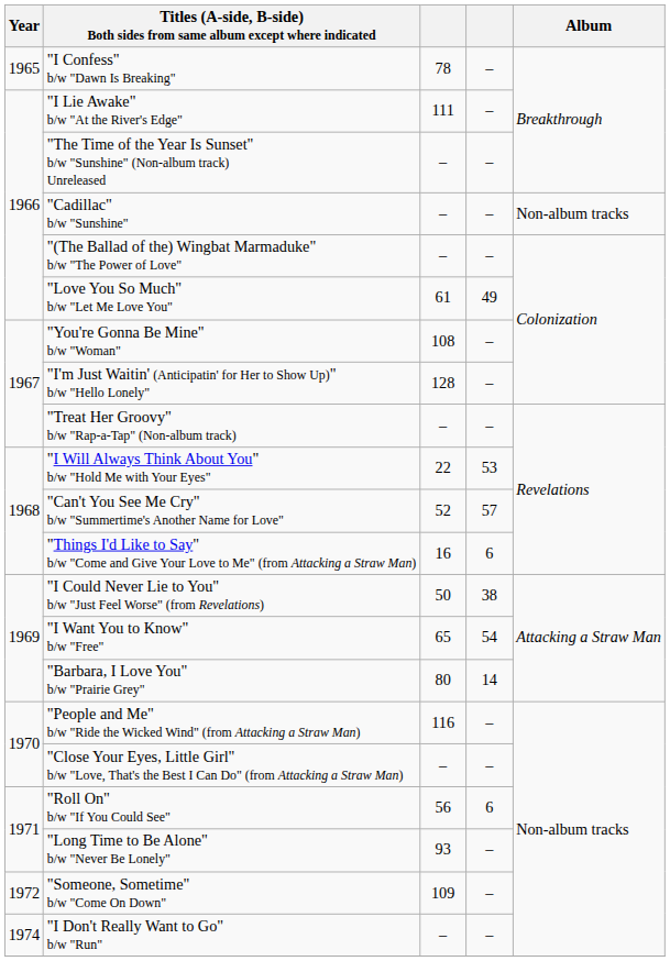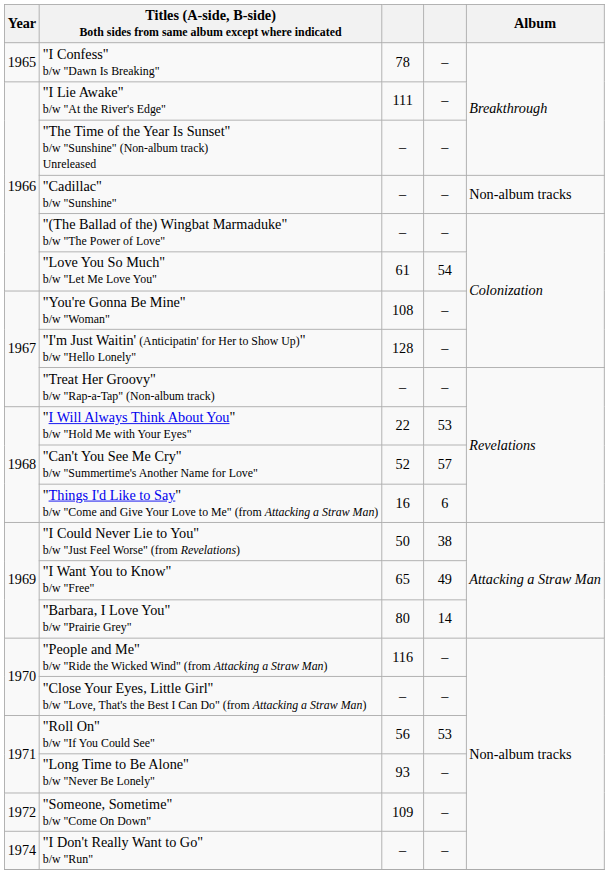 <table class="wikitable">
 <tr>
 <th rowspan="1">Year</th>
 <th rowspan="1">Titles (A-side, B-side)<br><small>Both sides from same album except where indicated</small></th>
 <th rowspan="1" style="text-align:center; width:40px;"><br> </th>
 <th rowspan="1" style="text-align:center; width:40px;"><br> </th>
 <th rowspan="1">Album</th>
 </tr>
 <tr>
 <td>1965</td>
 <td align="left">"I Confess"<br><small>b/w "Dawn Is Breaking"</small></td>
 <td style="text-align:center;">78</td>
 <td style="text-align:center;">–</td>
 <td align="left" rowspan="3"><em>Breakthrough</em></td>
 </tr>
 <tr>
 <td rowspan="5">1966</td>
 <td align="left">"I Lie Awake"<br><small>b/w "At the River's Edge"</small></td>
 <td style="text-align:center;">111</td>
 <td style="text-align:center;">–</td>
 </tr>
 <tr>
 <td align="left">"The Time of the Year Is Sunset"<br><small>b/w "Sunshine" (Non-album track)<br>Unreleased</small></td>
 <td style="text-align:center;">–</td>
 <td style="text-align:center;">–</td>
 </tr>
 <tr>
 <td align="left">"Cadillac"<br><small>b/w "Sunshine"</small></td>
 <td style="text-align:center;">–</td>
 <td style="text-align:center;">–</td>
 <td align="left">Non-album tracks</td>
 </tr>
 <tr>
 <td align="left">"(The Ballad of the) Wingbat Marmaduke"<br><small>b/w "The Power of Love"</small></td>
 <td style="text-align:center;">–</td>
 <td style="text-align:center;">–</td>
 <td align="left" rowspan="4"><em>Colonization</em></td>
 </tr>
 <tr>
 <td align="left">"Love You So Much"<br><small>b/w "Let Me Love You"</small></td>
 <td style="text-align:center;">61</td>
-<td style="text-align:center;">49</td>
+<td style="text-align:center;">54</td>
 </tr>
 <tr>
 <td rowspan="3">1967</td>
 <td align="left">"You're Gonna Be Mine"<br><small>b/w "Woman"</small></td>
 <td style="text-align:center;">108</td>
 <td style="text-align:center;">–</td>
 </tr>
 <tr>
 <td align="left">"I'm Just Waitin'<small> (Anticipatin' for Her to Show Up)</small>"<br><small>b/w "Hello Lonely"</small></td>
 <td style="text-align:center;">128</td>
 <td style="text-align:center;">–</td>
 </tr>
 <tr>
 <td align="left">"Treat Her Groovy"<br><small>b/w "Rap-a-Tap" (Non-album track)</small></td>
 <td style="text-align:center;">–</td>
 <td style="text-align:center;">–</td>
 <td align="left" rowspan="4"><em>Revelations</em></td>
 </tr>
 <tr>
 <td rowspan="3">1968</td>
 <td align="left">"<a href='#'>I Will Always Think About You</a>"<br><small>b/w "Hold Me with Your Eyes"</small></td>
 <td style="text-align:center;">22</td>
 <td style="text-align:center;">53</td>
 </tr>
 <tr>
 <td align="left">"Can't You See Me Cry"<br><small>b/w "Summertime's Another Name for Love"</small></td>
 <td style="text-align:center;">52</td>
 <td style="text-align:center;">57</td>
 </tr>
 <tr>
 <td align="left">"<a href='#'>Things I'd Like to Say</a>"<br><small>b/w "Come and Give Your Love to Me" (from <em>Attacking a Straw Man</em>)</small></td>
 <td style="text-align:center;">16</td>
 <td style="text-align:center;">6</td>
 </tr>
 <tr>
 <td rowspan="3">1969</td>
 <td align="left">"I Could Never Lie to You"<br><small>b/w "Just Feel Worse" (from <em>Revelations</em>)</small></td>
 <td style="text-align:center;">50</td>
 <td style="text-align:center;">38</td>
 <td align="left" rowspan="3"><em>Attacking a Straw Man</em></td>
 </tr>
 <tr>
 <td align="left">"I Want You to Know"<br><small>b/w "Free"</small></td>
 <td style="text-align:center;">65</td>
-<td style="text-align:center;">54</td>
+<td style="text-align:center;">49</td>
 </tr>
 <tr>
 <td align="left">"Barbara, I Love You"<br><small>b/w "Prairie Grey"</small></td>
 <td style="text-align:center;">80</td>
 <td style="text-align:center;">14</td>
 </tr>
 <tr>
 <td rowspan="2">1970</td>
 <td align="left">"People and Me"<br><small>b/w "Ride the Wicked Wind" (from <em>Attacking a Straw Man</em>)</small></td>
 <td style="text-align:center;">116</td>
 <td style="text-align:center;">–</td>
 <td align="left" rowspan="6">Non-album tracks</td>
 </tr>
 <tr>
 <td align="left">"Close Your Eyes, Little Girl"<br><small>b/w "Love, That's the Best I Can Do" (from <em>Attacking a Straw Man</em>)</small></td>
 <td style="text-align:center;">–</td>
 <td style="text-align:center;">–</td>
 </tr>
 <tr>
 <td rowspan="2">1971</td>
 <td align="left">"Roll On"<br><small>b/w "If You Could See"</small></td>
 <td style="text-align:center;">56</td>
-<td style="text-align:center;">6</td>
+<td style="text-align:center;">53</td>
 </tr>
 <tr>
 <td align="left">"Long Time to Be Alone"<br><small>b/w "Never Be Lonely"</small></td>
 <td style="text-align:center;">93</td>
 <td style="text-align:center;">–</td>
 </tr>
 <tr>
 <td>1972</td>
 <td align="left">"Someone, Sometime"<br><small>b/w "Come On Down"</small></td>
 <td style="text-align:center;">109</td>
 <td style="text-align:center;">–</td>
 </tr>
 <tr>
 <td>1974</td>
 <td align="left">"I Don't Really Want to Go"<br><small>b/w "Run"</small></td>
 <td style="text-align:center;">–</td>
 <td style="text-align:center;">–</td>
 </tr>
 <tr>
 </tr>
 </table>
